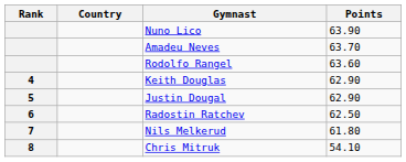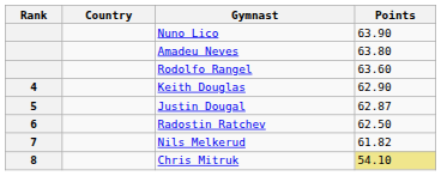 <table class="wikitable" width=500>
 <tr bgcolor="#efefef">
 <th>Rank</th>
 <th>Country</th>
 <th>Gymnast</th>
 <th>Points</th>
 </tr>
 <tr>
 <th></th>
 <td></td>
 <td><a href='#'>Nuno Lico</a></td>
 <td>63.90</td>
 </tr>
 <tr>
 <th></th>
 <td></td>
 <td><a href='#'>Amadeu Neves</a></td>
-<td>63.70</td>
+<td>63.80</td>
 </tr>
 <tr>
 <th></th>
 <td></td>
 <td><a href='#'>Rodolfo Rangel</a></td>
 <td>63.60</td>
 </tr>
 <tr>
 <th>4</th>
 <td></td>
 <td><a href='#'>Keith Douglas</a></td>
 <td>62.90</td>
 </tr>
 <tr>
 <th>5</th>
 <td></td>
 <td><a href='#'>Justin Dougal</a></td>
-<td>62.90</td>
+<td>62.87</td>
 </tr>
 <tr>
 <th>6</th>
 <td></td>
 <td><a href='#'>Radostin Ratchev</a></td>
 <td>62.50</td>
 </tr>
 <tr>
 <th>7</th>
 <td></td>
 <td><a href='#'>Nils Melkerud</a></td>
-<td>61.80</td>
+<td>61.82</td>
 </tr>
 <tr>
 <th>8</th>
 <td></td>
 <td><a href='#'>Chris Mitruk</a></td>
-<td>54.10</td>
+<td style="background: khaki;">54.10</td>
 </tr>
 </table>
